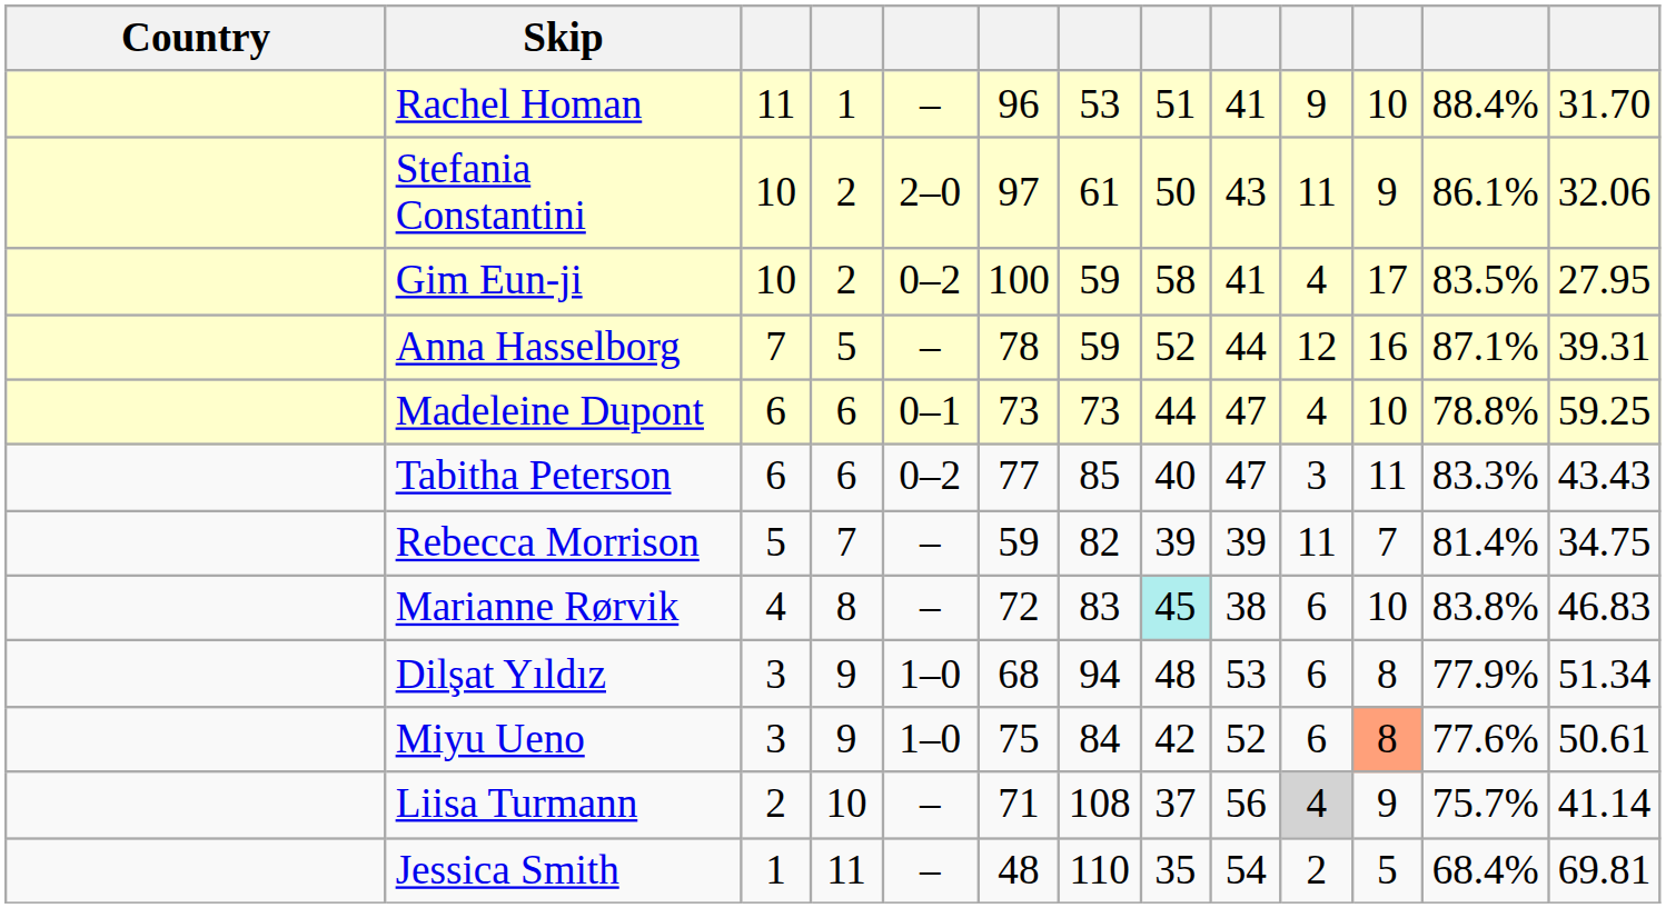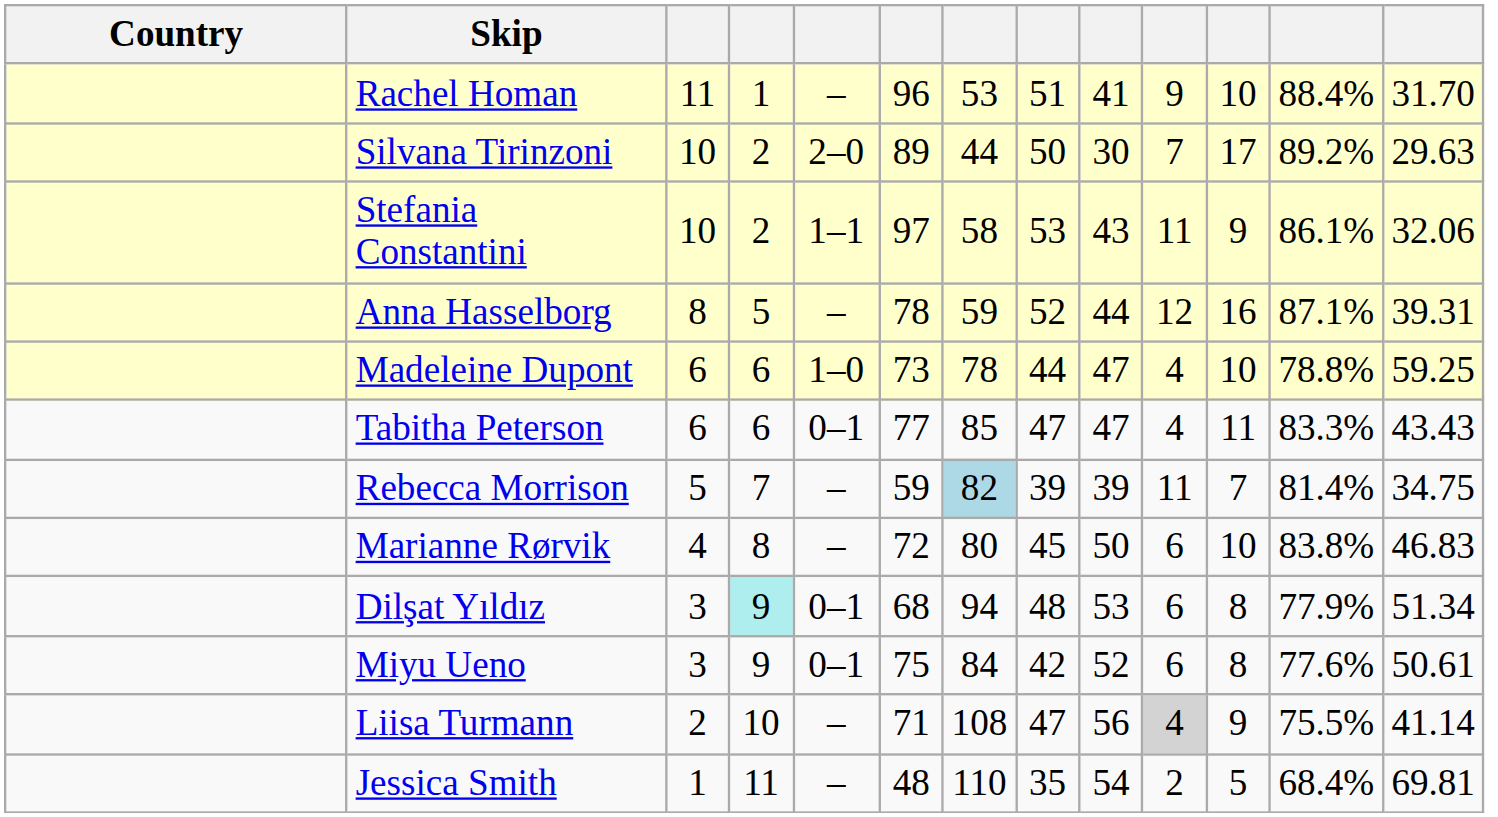 <table class=wikitable  style="text-align:center;">
 <tr>
 <th width=140>Country</th>
 <th width=130>Skip</th>
 <th width=20></th>
 <th width=20></th>
 <th width=30></th>
 <th width=20></th>
 <th width=20></th>
 <th width=20></th>
 <th width=20></th>
 <th width=20></th>
 <th width=20></th>
 <th width=20></th>
 <th width=20></th>
 </tr>
 <tr bgcolor=#ffffcc>
 <td style="text-align:left;"></td>
 <td style="text-align:left;"><a href='#'>Rachel Homan</a></td>
 <td>11</td>
 <td>1</td>
 <td>–</td>
 <td>96</td>
 <td>53</td>
 <td>51</td>
 <td>41</td>
 <td>9</td>
 <td>10</td>
 <td>88.4%</td>
 <td>31.70</td>
 </tr>
 <tr bgcolor=#ffffcc>
 <td style="text-align:left;"></td>
+<td style="text-align:left;"><a href='#'>Silvana Tirinzoni</a></td>
+<td>10</td>
+<td>2</td>
+<td>2–0</td>
+<td>89</td>
+<td>44</td>
+<td>50</td>
+<td>30</td>
+<td>7</td>
+<td>17</td>
+<td>89.2%</td>
+<td>29.63</td>
+</tr>
+<tr bgcolor=#ffffcc>
+<td style="text-align:left;"></td>
 <td style="text-align:left;"><a href='#'>Stefania Constantini</a></td>
 <td>10</td>
 <td>2</td>
-<td>2–0</td>
+<td>1–1</td>
 <td>97</td>
-<td>61</td>
-<td>50</td>
+<td>58</td>
+<td>53</td>
 <td>43</td>
 <td>11</td>
 <td>9</td>
 <td>86.1%</td>
 <td>32.06</td>
 </tr>
 <tr bgcolor=#ffffcc>
 <td style="text-align:left;"></td>
-<td style="text-align:left;"><a href='#'>Gim Eun-ji</a></td>
-<td>10</td>
-<td>2</td>
-<td>0–2</td>
-<td>100</td>
-<td>59</td>
-<td>58</td>
-<td>41</td>
-<td>4</td>
-<td>17</td>
-<td>83.5%</td>
-<td>27.95</td>
-</tr>
-<tr bgcolor=#ffffcc>
-<td style="text-align:left;"></td>
 <td style="text-align:left;"><a href='#'>Anna Hasselborg</a></td>
-<td>7</td>
+<td>8</td>
 <td>5</td>
 <td>–</td>
 <td>78</td>
 <td>59</td>
 <td>52</td>
 <td>44</td>
 <td>12</td>
 <td>16</td>
 <td>87.1%</td>
 <td>39.31</td>
 </tr>
 <tr bgcolor=#ffffcc>
 <td style="text-align:left;"></td>
 <td style="text-align:left;"><a href='#'>Madeleine Dupont</a></td>
 <td>6</td>
 <td>6</td>
-<td>0–1</td>
+<td>1–0</td>
 <td>73</td>
-<td>73</td>
+<td>78</td>
 <td>44</td>
 <td>47</td>
 <td>4</td>
 <td>10</td>
 <td>78.8%</td>
 <td>59.25</td>
 </tr>
 <tr>
 <td style="text-align:left;"></td>
 <td style="text-align:left;"><a href='#'>Tabitha Peterson</a></td>
 <td>6</td>
 <td>6</td>
-<td>0–2</td>
+<td>0–1</td>
 <td>77</td>
 <td>85</td>
-<td>40</td>
 <td>47</td>
-<td>3</td>
+<td>47</td>
+<td>4</td>
 <td>11</td>
 <td>83.3%</td>
 <td>43.43</td>
 </tr>
 <tr>
 <td style="text-align:left;"></td>
 <td style="text-align:left;"><a href='#'>Rebecca Morrison</a></td>
 <td>5</td>
 <td>7</td>
 <td>–</td>
 <td>59</td>
-<td>82</td>
+<td style="background: lightblue;">82</td>
 <td>39</td>
 <td>39</td>
 <td>11</td>
 <td>7</td>
 <td>81.4%</td>
 <td>34.75</td>
 </tr>
 <tr>
 <td style="text-align:left;"></td>
 <td style="text-align:left;"><a href='#'>Marianne Rørvik</a></td>
 <td>4</td>
 <td>8</td>
 <td>–</td>
 <td>72</td>
-<td>83</td>
-<td style="background: paleturquoise;">45</td>
-<td>38</td>
+<td>80</td>
+<td>45</td>
+<td>50</td>
 <td>6</td>
 <td>10</td>
 <td>83.8%</td>
 <td>46.83</td>
 </tr>
 <tr>
 <td style="text-align:left;"></td>
 <td style="text-align:left;"><a href='#'>Dilşat Yıldız</a></td>
 <td>3</td>
-<td>9</td>
-<td>1–0</td>
+<td style="background: paleturquoise;">9</td>
+<td>0–1</td>
 <td>68</td>
 <td>94</td>
 <td>48</td>
 <td>53</td>
 <td>6</td>
 <td>8</td>
 <td>77.9%</td>
 <td>51.34</td>
 </tr>
 <tr>
 <td style="text-align:left;"></td>
 <td style="text-align:left;"><a href='#'>Miyu Ueno</a></td>
 <td>3</td>
 <td>9</td>
-<td>1–0</td>
+<td>0–1</td>
 <td>75</td>
 <td>84</td>
 <td>42</td>
 <td>52</td>
 <td>6</td>
-<td style="background: lightsalmon;">8</td>
+<td>8</td>
 <td>77.6%</td>
 <td>50.61</td>
 </tr>
 <tr>
 <td style="text-align:left;"></td>
 <td style="text-align:left;"><a href='#'>Liisa Turmann</a></td>
 <td>2</td>
 <td>10</td>
 <td>–</td>
 <td>71</td>
 <td>108</td>
-<td>37</td>
+<td>47</td>
 <td>56</td>
 <td style="background: lightgrey;">4</td>
 <td>9</td>
-<td>75.7%</td>
+<td>75.5%</td>
 <td>41.14</td>
 </tr>
 <tr>
 <td style="text-align:left;"></td>
 <td style="text-align:left;"><a href='#'>Jessica Smith</a></td>
 <td>1</td>
 <td>11</td>
 <td>–</td>
 <td>48</td>
 <td>110</td>
 <td>35</td>
 <td>54</td>
 <td>2</td>
 <td>5</td>
 <td>68.4%</td>
 <td>69.81</td>
 </tr>
 </table>
